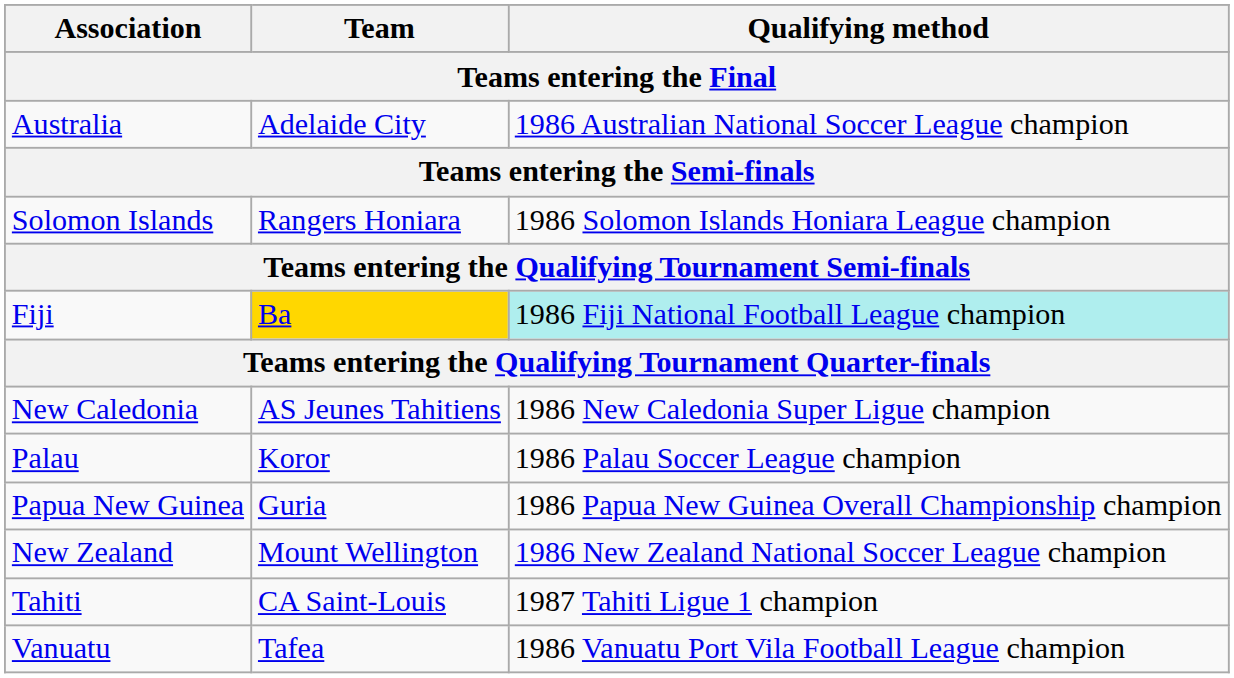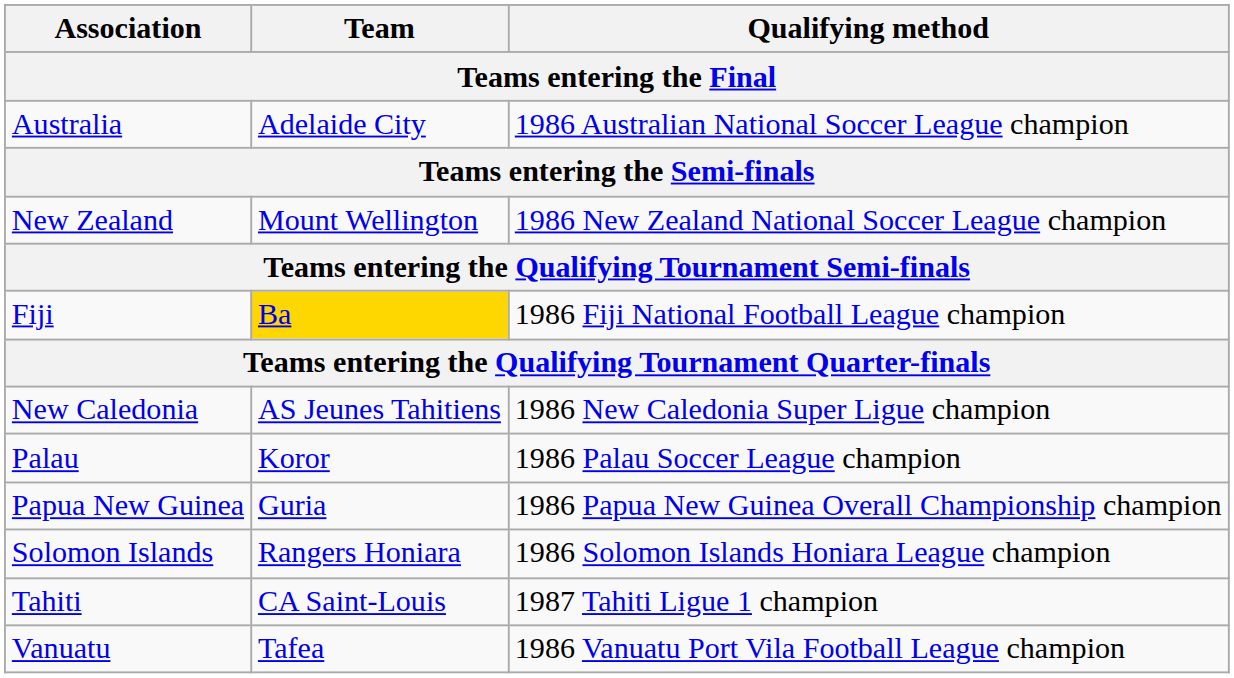 <table class="wikitable">
 <tr>
 <th>Association</th>
 <th>Team</th>
 <th>Qualifying method</th>
 </tr>
 <tr>
 <th colspan=3>Teams entering the <a href='#'>Final</a></th>
 </tr>
 <tr>
 <td> <a href='#'>Australia</a></td>
 <td><a href='#'>Adelaide City</a></td>
 <td><a href='#'>1986 Australian National Soccer League</a> champion</td>
 </tr>
 <tr>
 <th colspan=3>Teams entering the <a href='#'>Semi-finals</a></th>
 </tr>
 <tr>
-<td> <a href='#'>Solomon Islands</a></td>
-<td><a href='#'>Rangers Honiara</a></td>
-<td>1986 <a href='#'>Solomon Islands Honiara League</a> champion</td>
+<td> <a href='#'>New Zealand</a></td>
+<td><a href='#'>Mount Wellington</a></td>
+<td><a href='#'>1986 New Zealand National Soccer League</a> champion</td>
 </tr>
 <tr>
 <th colspan=3>Teams entering the <a href='#'>Qualifying Tournament Semi-finals</a></th>
 </tr>
 <tr>
 <td> <a href='#'>Fiji</a></td>
 <td style="background: gold;"><a href='#'>Ba</a></td>
-<td style="background: paleturquoise;">1986 <a href='#'>Fiji National Football League</a> champion</td>
+<td>1986 <a href='#'>Fiji National Football League</a> champion</td>
 </tr>
 <tr>
 <th colspan=3>Teams entering the <a href='#'>Qualifying Tournament Quarter-finals</a></th>
 </tr>
 <tr>
 <td> <a href='#'>New Caledonia</a></td>
 <td><a href='#'>AS Jeunes Tahitiens</a></td>
 <td>1986 <a href='#'>New Caledonia Super Ligue</a> champion</td>
 </tr>
 <tr>
 <td> <a href='#'>Palau</a></td>
 <td><a href='#'>Koror</a></td>
 <td>1986 <a href='#'>Palau Soccer League</a> champion</td>
 </tr>
 <tr>
 <td> <a href='#'>Papua New Guinea</a></td>
 <td><a href='#'>Guria</a></td>
 <td>1986 <a href='#'>Papua New Guinea Overall Championship</a> champion</td>
 </tr>
 <tr>
-<td> <a href='#'>New Zealand</a></td>
-<td><a href='#'>Mount Wellington</a></td>
-<td><a href='#'>1986 New Zealand National Soccer League</a> champion</td>
+<td> <a href='#'>Solomon Islands</a></td>
+<td><a href='#'>Rangers Honiara</a></td>
+<td>1986 <a href='#'>Solomon Islands Honiara League</a> champion</td>
 </tr>
 <tr>
 <td> <a href='#'>Tahiti</a></td>
 <td><a href='#'>CA Saint-Louis</a></td>
 <td>1987 <a href='#'>Tahiti Ligue 1</a> champion</td>
 </tr>
 <tr>
 <td> <a href='#'>Vanuatu</a></td>
 <td><a href='#'>Tafea</a></td>
 <td>1986 <a href='#'>Vanuatu Port Vila Football League</a> champion</td>
 </tr>
 </table>
